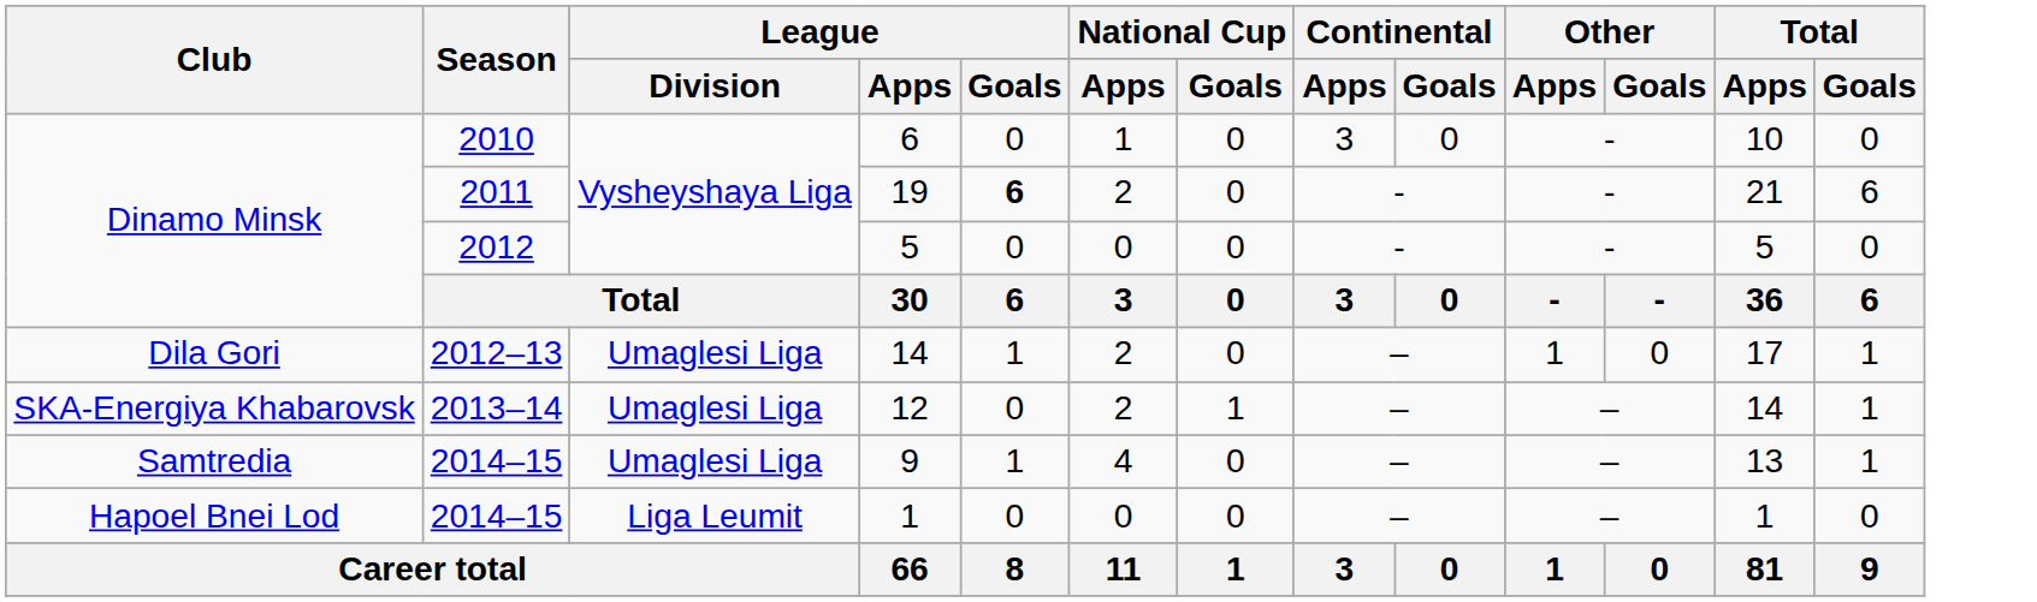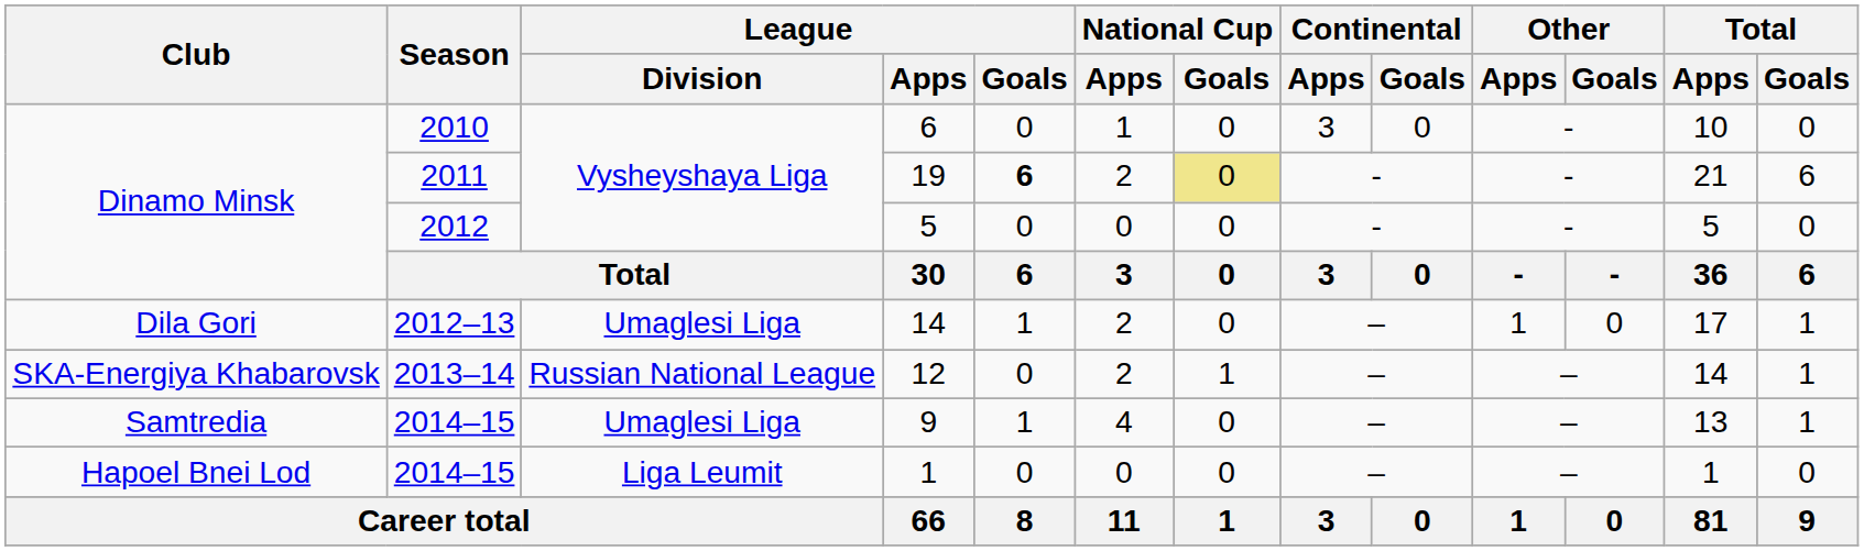 <table class="wikitable" style="text-align: center;">
 <tr>
 <th rowspan="2">Club</th>
 <th rowspan="2">Season</th>
 <th colspan="3">League</th>
 <th colspan="2">National Cup</th>
 <th colspan="2">Continental</th>
 <th colspan="2">Other</th>
 <th colspan="2">Total</th>
 </tr>
 <tr>
 <th>Division</th>
 <th>Apps</th>
 <th>Goals</th>
 <th>Apps</th>
 <th>Goals</th>
 <th>Apps</th>
 <th>Goals</th>
 <th>Apps</th>
 <th>Goals</th>
 <th>Apps</th>
 <th>Goals</th>
 </tr>
 <tr>
 <td rowspan="4" valign="center"><a href='#'>Dinamo Minsk</a></td>
 <td><a href='#'>2010</a></td>
 <td rowspan="3" valign="center"><a href='#'>Vysheyshaya Liga</a></td>
 <td>6</td>
 <td>0</td>
 <td>1</td>
 <td>0</td>
 <td>3</td>
 <td>0</td>
 <td colspan="2">-</td>
 <td>10</td>
 <td>0</td>
 </tr>
 <tr>
 <td><a href='#'>2011</a></td>
 <td>19</td>
 <td><strong>6</strong></td>
 <td>2</td>
-<td>0</td>
+<td style="background: khaki;">0</td>
 <td colspan="2">-</td>
 <td colspan="2">-</td>
 <td>21</td>
 <td>6</td>
 </tr>
 <tr>
 <td><a href='#'>2012</a></td>
 <td>5</td>
 <td>0</td>
 <td>0</td>
 <td>0</td>
 <td colspan="2">-</td>
 <td colspan="2">-</td>
 <td>5</td>
 <td>0</td>
 </tr>
 <tr>
 <th colspan="2">Total</th>
 <th>30</th>
 <th>6</th>
 <th>3</th>
 <th>0</th>
 <th>3</th>
 <th>0</th>
 <th>-</th>
 <th>-</th>
 <th>36</th>
 <th>6</th>
 </tr>
 <tr>
 <td valign="center"><a href='#'>Dila Gori</a></td>
 <td><a href='#'>2012–13</a></td>
 <td><a href='#'>Umaglesi Liga</a></td>
 <td>14</td>
 <td>1</td>
 <td>2</td>
 <td>0</td>
 <td colspan="2">–</td>
 <td>1</td>
 <td>0</td>
 <td>17</td>
 <td>1</td>
 </tr>
 <tr>
 <td valign="center"><a href='#'>SKA-Energiya Khabarovsk</a></td>
 <td><a href='#'>2013–14</a></td>
-<td><a href='#'>Umaglesi Liga</a></td>
+<td><a href='#'>Russian National League</a></td>
 <td>12</td>
 <td>0</td>
 <td>2</td>
 <td>1</td>
 <td colspan="2">–</td>
 <td colspan="2">–</td>
 <td>14</td>
 <td>1</td>
 </tr>
 <tr>
 <td valign="center"><a href='#'>Samtredia</a></td>
 <td><a href='#'>2014–15</a></td>
 <td><a href='#'>Umaglesi Liga</a></td>
 <td>9</td>
 <td>1</td>
 <td>4</td>
 <td>0</td>
 <td colspan="2">–</td>
 <td colspan="2">–</td>
 <td>13</td>
 <td>1</td>
 </tr>
 <tr>
 <td valign="center"><a href='#'>Hapoel Bnei Lod</a></td>
 <td><a href='#'>2014–15</a></td>
 <td><a href='#'>Liga Leumit</a></td>
 <td>1</td>
 <td>0</td>
 <td>0</td>
 <td>0</td>
 <td colspan="2">–</td>
 <td colspan="2">–</td>
 <td>1</td>
 <td>0</td>
 </tr>
 <tr>
 <th colspan="3">Career total</th>
 <th>66</th>
 <th>8</th>
 <th>11</th>
 <th>1</th>
 <th>3</th>
 <th>0</th>
 <th>1</th>
 <th>0</th>
 <th>81</th>
 <th>9</th>
 </tr>
 </table>
